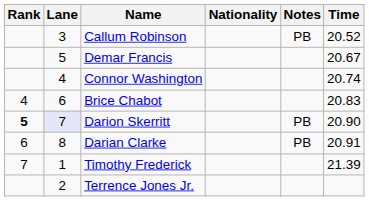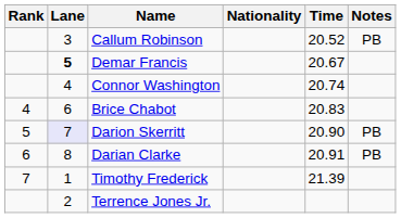 <table class="wikitable sortable" style="text-align:center">
 <tr>
 <th>Rank</th>
 <th>Lane</th>
 <th>Name</th>
 <th>Nationality</th>
+<th>Time</th>
 <th>Notes</th>
-<th>Time</th>
 </tr>
 <tr>
 <td></td>
 <td>3</td>
 <td align=left><a href='#'>Callum Robinson</a></td>
 <td align=left></td>
+<td>20.52</td>
 <td>PB</td>
-<td>20.52</td>
 </tr>
 <tr>
 <td></td>
-<td>5</td>
+<td><strong>5</strong></td>
 <td align=left><a href='#'>Demar Francis</a></td>
 <td align=left></td>
+<td>20.67</td>
 <td></td>
-<td>20.67</td>
 </tr>
 <tr>
 <td></td>
 <td>4</td>
 <td align=left><a href='#'>Connor Washington</a></td>
 <td align=left></td>
+<td>20.74</td>
 <td></td>
-<td>20.74</td>
 </tr>
 <tr>
 <td>4</td>
 <td>6</td>
 <td align=left><a href='#'>Brice Chabot</a></td>
 <td align=left></td>
+<td>20.83</td>
 <td></td>
-<td>20.83</td>
 </tr>
 <tr>
-<td><strong>5</strong></td>
+<td>5</td>
 <td style="background: lavender;">7</td>
 <td align=left><a href='#'>Darion Skerritt</a></td>
 <td align=left></td>
+<td>20.90</td>
 <td>PB</td>
-<td>20.90</td>
 </tr>
 <tr>
 <td>6</td>
 <td>8</td>
 <td align=left><a href='#'>Darian Clarke</a></td>
 <td align=left></td>
+<td>20.91</td>
 <td>PB</td>
-<td>20.91</td>
 </tr>
 <tr>
 <td>7</td>
 <td>1</td>
 <td align=left><a href='#'>Timothy Frederick</a></td>
 <td align=left></td>
+<td>21.39</td>
 <td></td>
-<td>21.39</td>
 </tr>
 <tr>
 <td></td>
 <td>2</td>
 <td align=left><a href='#'>Terrence Jones Jr.</a></td>
 <td align=left></td>
 <td></td>
 <td></td>
 </tr>
 </table>
